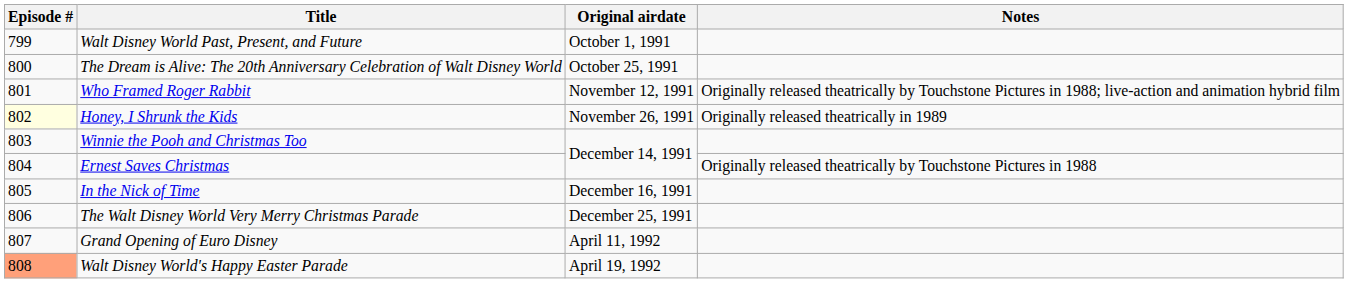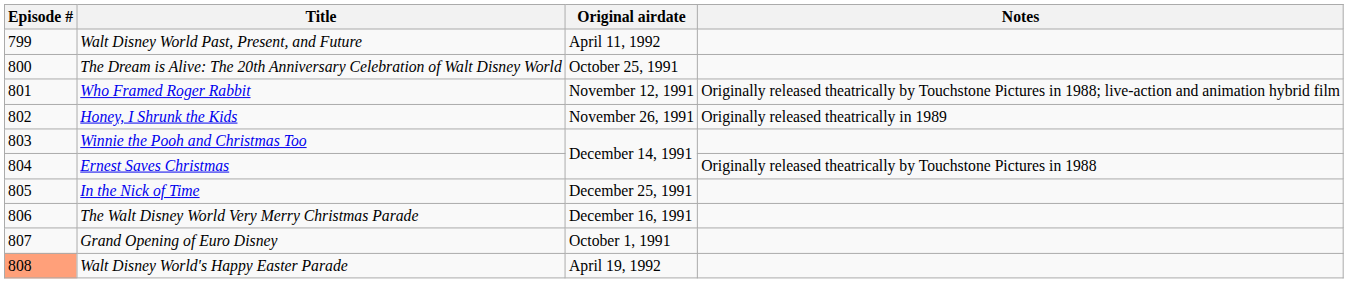 <table class="wikitable sortable">
 <tr>
 <th>Episode #</th>
 <th>Title</th>
 <th>Original airdate</th>
 <th>Notes</th>
 </tr>
 <tr>
 <td>799</td>
 <td><em>Walt Disney World Past, Present, and Future</em></td>
-<td>October 1, 1991</td>
+<td>April 11, 1992</td>
 <td></td>
 </tr>
 <tr>
 <td>800</td>
 <td><em>The Dream is Alive: The 20th Anniversary Celebration of Walt Disney World</em></td>
 <td>October 25, 1991</td>
 <td></td>
 </tr>
 <tr>
 <td>801</td>
 <td><em><a href='#'>Who Framed Roger Rabbit</a></em></td>
 <td>November 12, 1991</td>
 <td>Originally released theatrically by Touchstone Pictures in 1988; live-action and animation hybrid film</td>
 </tr>
 <tr>
-<td style="background: lightyellow;">802</td>
+<td>802</td>
 <td><em><a href='#'>Honey, I Shrunk the Kids</a></em></td>
 <td>November 26, 1991</td>
 <td>Originally released theatrically in 1989</td>
 </tr>
 <tr>
 <td>803</td>
 <td><em><a href='#'>Winnie the Pooh and Christmas Too</a></em></td>
 <td rowspan="2">December 14, 1991</td>
 <td></td>
 </tr>
 <tr>
 <td>804</td>
 <td><em><a href='#'>Ernest Saves Christmas</a></em></td>
 <td>Originally released theatrically by Touchstone Pictures in 1988</td>
 </tr>
 <tr>
 <td>805</td>
 <td><em><a href='#'>In the Nick of Time</a></em></td>
-<td>December 16, 1991</td>
+<td>December 25, 1991</td>
 <td></td>
 </tr>
 <tr>
 <td>806</td>
 <td><em>The Walt Disney World Very Merry Christmas Parade</em></td>
-<td>December 25, 1991</td>
+<td>December 16, 1991</td>
 <td></td>
 </tr>
 <tr>
 <td>807</td>
 <td><em>Grand Opening of Euro Disney</em></td>
-<td>April 11, 1992</td>
+<td>October 1, 1991</td>
 <td></td>
 </tr>
 <tr>
 <td style="background: lightsalmon;">808</td>
 <td><em>Walt Disney World's Happy Easter Parade</em></td>
 <td>April 19, 1992</td>
 <td></td>
 </tr>
 </table>
